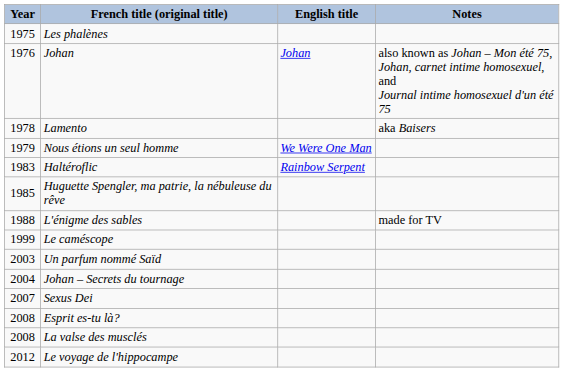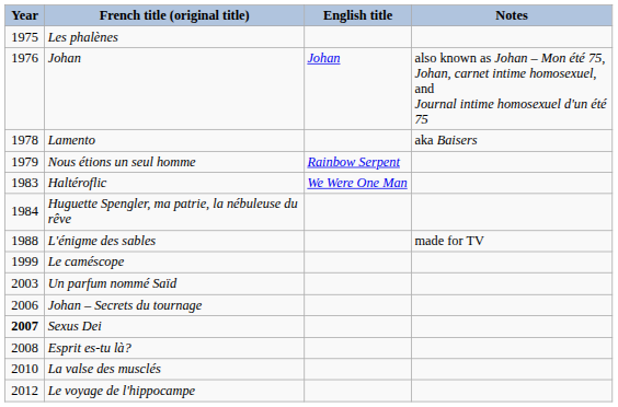 <table class="wikitable" style=border="2" cellpadding="4" background: #f9f9f9;>
 <tr align="center">
 <th style="background:#B0C4DE;" width="40">Year</th>
 <th style="background:#B0C4DE;" width="300">French title (original title)</th>
 <th style="background:#B0C4DE;" width="120">English title</th>
 <th style="background:#B0C4DE;" width="230">Notes</th>
 </tr>
 <tr>
 <td align="center">1975</td>
 <td><em>Les phalènes</em></td>
 <td></td>
 <td></td>
 </tr>
 <tr valign="top">
 <td align="center">1976</td>
 <td><em>Johan</em></td>
 <td><em><a href='#'>Johan</a></em></td>
 <td>also known as <em>Johan – Mon été 75</em>, <br> <em>Johan, carnet intime homosexuel</em>, and <br> <em>Journal intime homosexuel d'un été 75</em></td>
 </tr>
 <tr>
 <td align="center">1978</td>
 <td><em>Lamento</em></td>
 <td></td>
 <td>aka <em>Baisers</em></td>
 </tr>
 <tr>
 <td align="center">1979</td>
 <td><em>Nous étions un seul homme</em></td>
-<td><em><a href='#'>We Were One Man</a></em></td>
+<td><em><a href='#'>Rainbow Serpent</a></em></td>
 <td></td>
 </tr>
 <tr>
 <td align="center">1983</td>
 <td><em>Haltéroflic</em></td>
-<td><em><a href='#'>Rainbow Serpent</a></em></td>
+<td><em><a href='#'>We Were One Man</a></em></td>
 <td></td>
 </tr>
 <tr>
-<td align="center">1985</td>
+<td align="center">1984</td>
 <td><em>Huguette Spengler, ma patrie, la nébuleuse du rêve</em></td>
 <td></td>
 <td></td>
 </tr>
 <tr>
 <td align="center">1988</td>
 <td><em>L'énigme des sables</em></td>
 <td></td>
 <td>made for TV</td>
 </tr>
 <tr>
 <td align="center">1999</td>
 <td><em>Le caméscope</em></td>
 <td></td>
 <td></td>
 </tr>
 <tr>
 <td align="center">2003</td>
 <td><em>Un parfum nommé Saïd</em></td>
 <td></td>
 <td></td>
 </tr>
 <tr>
-<td align="center">2004</td>
+<td align="center">2006</td>
 <td><em>Johan – Secrets du tournage</em></td>
 <td></td>
 <td></td>
 </tr>
 <tr>
-<td align="center">2007</td>
+<td align="center"><strong>2007</strong></td>
 <td><em>Sexus Dei</em></td>
 <td></td>
 <td></td>
 </tr>
 <tr>
 <td align="center">2008</td>
 <td><em>Esprit es-tu là?</em></td>
 <td></td>
 <td></td>
 </tr>
 <tr>
-<td align="center">2008</td>
+<td align="center">2010</td>
 <td><em>La valse des musclés</em></td>
 <td></td>
 <td></td>
 </tr>
 <tr>
 <td align="center">2012</td>
 <td><em>Le voyage de l'hippocampe</em></td>
 <td></td>
 <td></td>
 </tr>
 </table>
